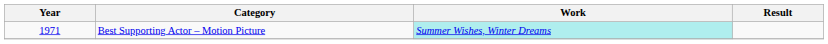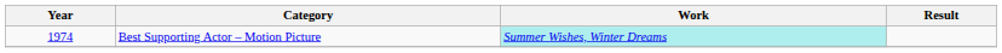 <table class="wikitable" width="75%" cellpadding="4" style="font-size: 95%">
 <tr>
 <th width="10%">Year</th>
 <th width="35%">Category</th>
 <th width="35%">Work</th>
 <th width="10%">Result</th>
 </tr>
 <tr>
-<td style="text-align:center;"><a href='#'>1971</a></td>
+<td style="text-align:center;"><a href='#'>1974</a></td>
 <td><a href='#'>Best Supporting Actor – Motion Picture</a></td>
 <td style="background: paleturquoise;"><em><a href='#'>Summer Wishes, Winter Dreams</a></em></td>
 <td></td>
 </tr>
 <tr>
 </tr>
 </table>
